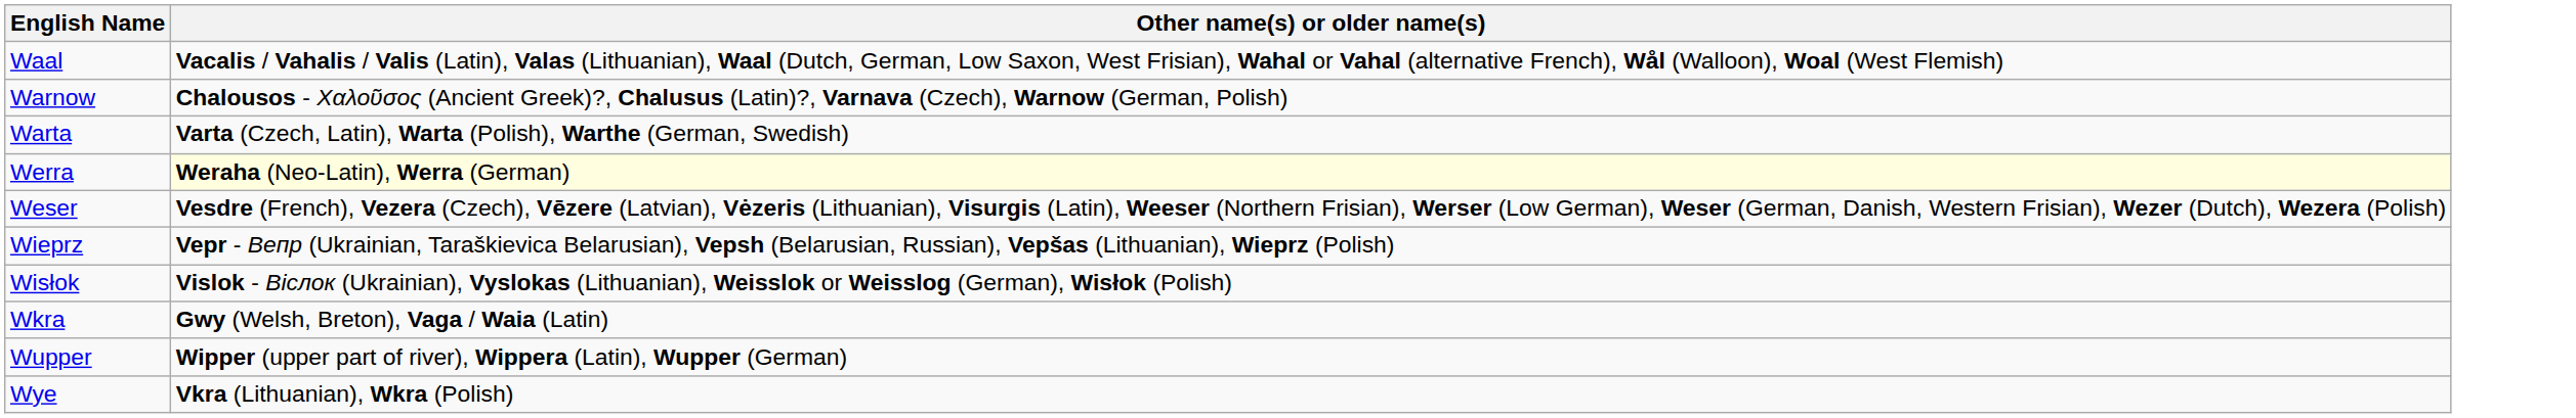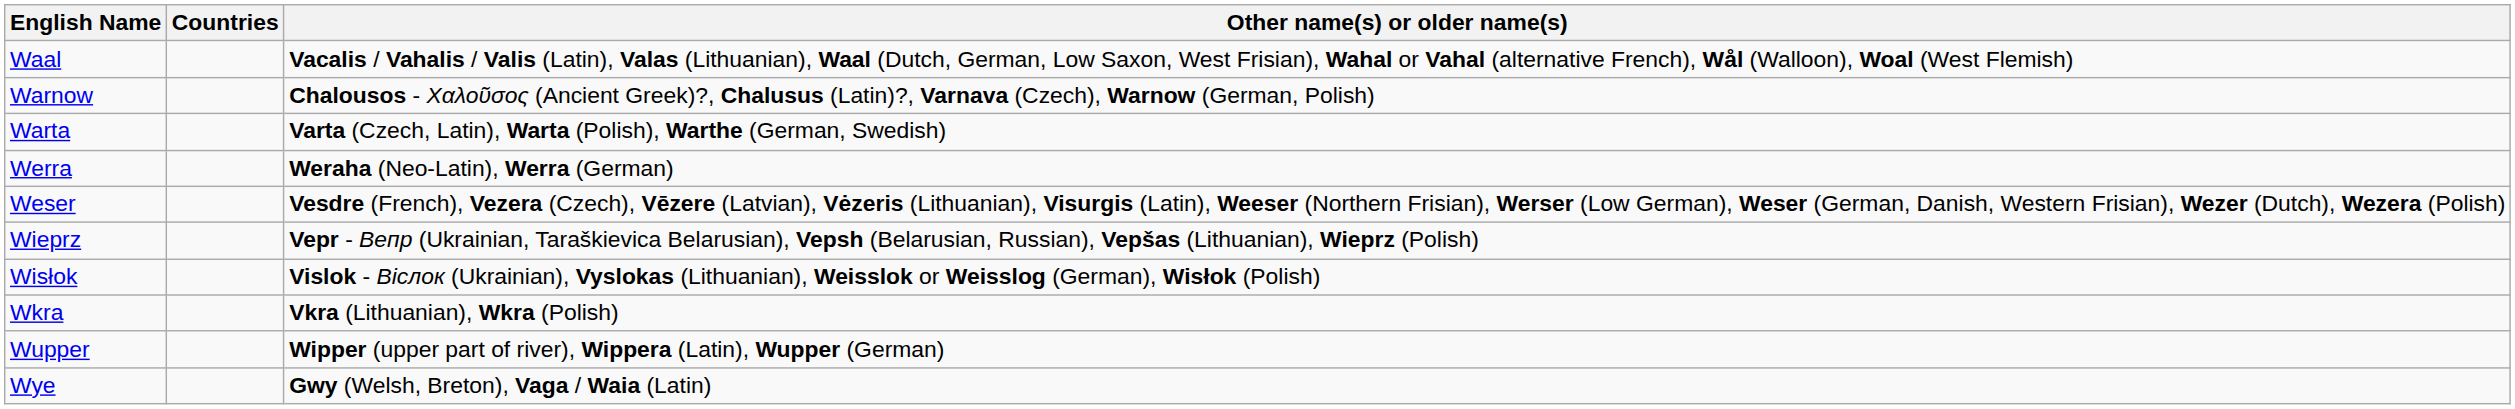 <table class=wikitable>
 <tr>
 <th>English Name</th>
+<th>Countries</th>
 <th>Other name(s) or older name(s)</th>
 </tr>
 <tr>
 <td><a href='#'>Waal</a></td>
+<td></td>
 <td><strong>Vacalis</strong> / <strong>Vahalis</strong> / <strong>Valis</strong> (Latin), <strong>Valas</strong> (Lithuanian), <strong>Waal</strong> (Dutch, German, Low Saxon, West Frisian), <strong>Wahal</strong> or <strong>Vahal</strong> (alternative French), <strong>Wål</strong> (Walloon), <strong>Woal</strong> (West Flemish)</td>
 </tr>
 <tr>
 <td><a href='#'>Warnow</a></td>
+<td></td>
 <td><strong>Chalousos</strong> - <em>Χαλοῦσος</em> (Ancient Greek)?, <strong>Chalusus</strong> (Latin)?, <strong>Varnava</strong> (Czech), <strong>Warnow</strong> (German, Polish)</td>
 </tr>
 <tr>
 <td><a href='#'>Warta</a></td>
+<td></td>
 <td><strong>Varta</strong> (Czech, Latin), <strong>Warta</strong> (Polish), <strong>Warthe</strong> (German, Swedish)</td>
 </tr>
 <tr>
 <td><a href='#'>Werra</a></td>
-<td style="background: lightyellow;"><strong>Weraha</strong> (Neo-Latin), <strong>Werra</strong> (German)</td>
+<td></td>
+<td><strong>Weraha</strong> (Neo-Latin), <strong>Werra</strong> (German)</td>
 </tr>
 <tr>
 <td><a href='#'>Weser</a></td>
+<td></td>
 <td><strong>Vesdre</strong> (French), <strong>Vezera</strong> (Czech), <strong>Vēzere</strong> (Latvian), <strong>Vėzeris</strong> (Lithuanian), <strong>Visurgis</strong> (Latin), <strong>Weeser</strong> (Northern Frisian), <strong>Werser</strong> (Low German), <strong>Weser</strong> (German, Danish, Western Frisian), <strong>Wezer</strong> (Dutch), <strong>Wezera</strong> (Polish)</td>
 </tr>
 <tr>
 <td><a href='#'>Wieprz</a></td>
+<td></td>
 <td><strong>Vepr</strong> - <em>Вепр</em> (Ukrainian, Taraškievica Belarusian), <strong>Vepsh</strong> (Belarusian, Russian), <strong>Vepšas</strong> (Lithuanian), <strong>Wieprz</strong> (Polish)</td>
 </tr>
 <tr>
 <td><a href='#'>Wisłok</a></td>
+<td></td>
 <td><strong>Vislok</strong> - <em>Віслок</em> (Ukrainian), <strong>Vyslokas</strong> (Lithuanian), <strong>Weisslok</strong> or <strong>Weisslog</strong> (German), <strong>Wisłok</strong> (Polish)</td>
 </tr>
 <tr>
 <td><a href='#'>Wkra</a></td>
-<td><strong>Gwy</strong> (Welsh, Breton), <strong>Vaga</strong> / <strong>Waia</strong> (Latin)</td>
+<td></td>
+<td><strong>Vkra</strong> (Lithuanian), <strong>Wkra</strong> (Polish)</td>
 </tr>
 <tr>
 <td><a href='#'>Wupper</a></td>
+<td></td>
 <td><strong>Wipper</strong> (upper part of river), <strong>Wippera</strong> (Latin), <strong>Wupper</strong> (German)</td>
 </tr>
 <tr>
 <td><a href='#'>Wye</a></td>
-<td><strong>Vkra</strong> (Lithuanian), <strong>Wkra</strong> (Polish)</td>
+<td> </td>
+<td><strong>Gwy</strong> (Welsh, Breton), <strong>Vaga</strong> / <strong>Waia</strong> (Latin)</td>
 </tr>
 </table>
